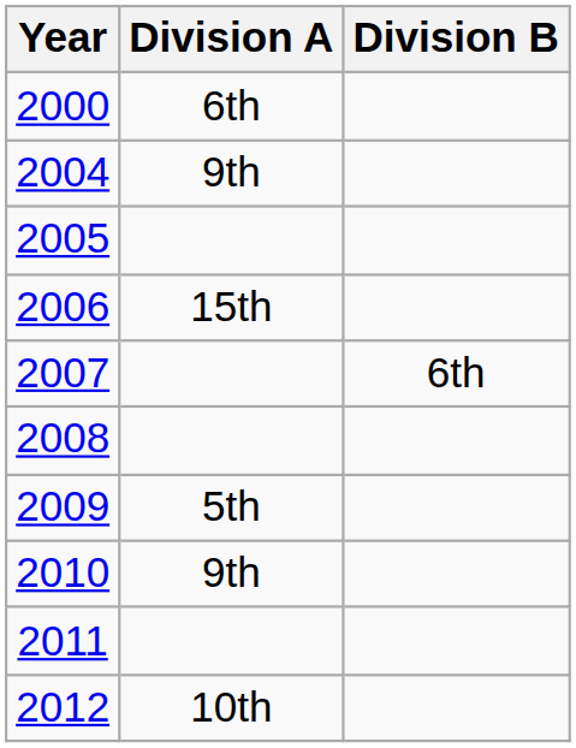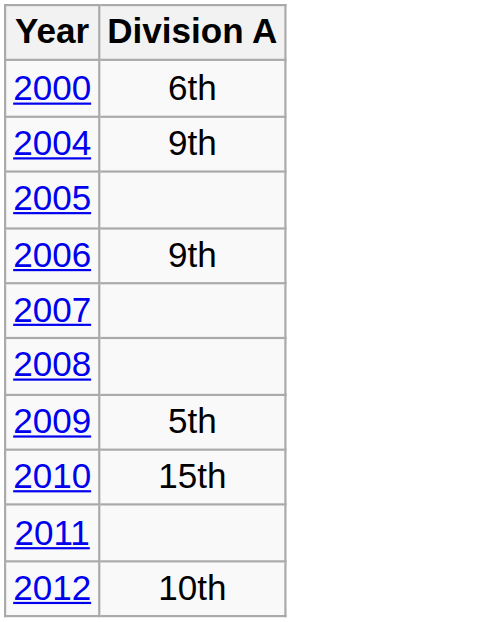 <table class="wikitable" style="text-align:center">
 <tr>
 <th>Year</th>
 <th>Division A</th>
-<th>Division B</th>
 </tr>
 <tr>
 <td><a href='#'>2000</a></td>
 <td>6th</td>
-<td></td>
 </tr>
 <tr>
 <td><a href='#'>2004</a></td>
 <td>9th</td>
-<td></td>
 </tr>
 <tr>
 <td><a href='#'>2005</a></td>
 <td></td>
-<td></td>
 </tr>
 <tr>
 <td><a href='#'>2006</a></td>
-<td>15th</td>
-<td></td>
+<td>9th</td>
 </tr>
 <tr>
 <td><a href='#'>2007</a></td>
 <td></td>
-<td>6th</td>
 </tr>
 <tr>
 <td><a href='#'>2008</a></td>
-<td></td>
 <td></td>
 </tr>
 <tr>
 <td><a href='#'>2009</a></td>
 <td>5th</td>
-<td></td>
 </tr>
 <tr>
 <td><a href='#'>2010</a></td>
-<td>9th</td>
-<td></td>
+<td>15th</td>
 </tr>
 <tr>
 <td><a href='#'>2011</a></td>
-<td></td>
 <td></td>
 </tr>
 <tr>
 <td><a href='#'>2012</a></td>
 <td>10th</td>
-<td></td>
 </tr>
 </table>
